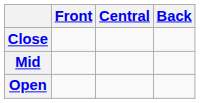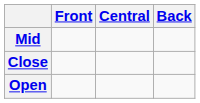 <table class="wikitable" style=text-align:center;>
 <tr>
 <th></th>
 <th><a href='#'>Front</a></th>
 <th><a href='#'>Central</a></th>
 <th><a href='#'>Back</a></th>
 </tr>
 <tr>
-<th><a href='#'>Close</a></th>
+<th><a href='#'>Mid</a></th>
 <td></td>
 <td></td>
 <td></td>
 </tr>
 <tr>
-<th><a href='#'>Mid</a></th>
+<th><a href='#'>Close</a></th>
 <td></td>
 <td></td>
 <td></td>
 </tr>
 <tr>
 <th><a href='#'>Open</a></th>
 <td></td>
 <td></td>
 <td></td>
 </tr>
 </table>
